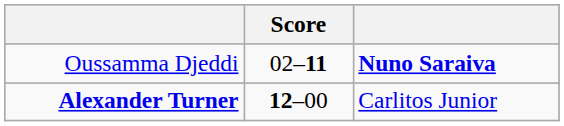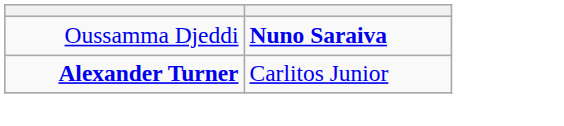 <table class="wikitable" style="text-align: center; font-size:90% ">
 <tr>
 <th align="right" width="140"></th>
-<th width="60">Score</th>
 <th align="left" width="120"></th>
 </tr>
 <tr>
 <td align=right><a href='#'>Oussamma Djeddi</a> </td>
-<td align=center>02–<strong>11</strong></td>
 <td align=left><strong> <a href='#'>Nuno Saraiva</a></strong></td>
 </tr>
 <tr>
 <td align=right><strong><a href='#'>Alexander Turner</a> </strong></td>
-<td align=center><strong>12</strong>–00</td>
 <td align=left> <a href='#'>Carlitos Junior</a></td>
 </tr>
 </table>
